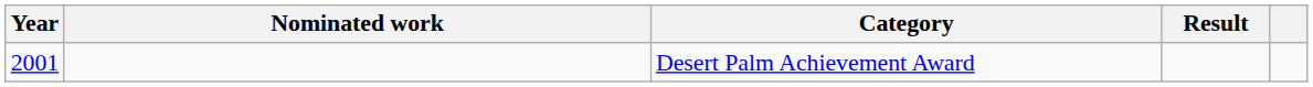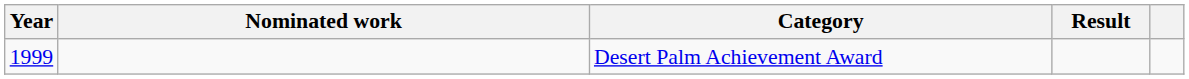 <table class="wikitable sortable">
 <tr>
 <th scope="col" style="width:1em;">Year</th>
 <th scope="col" style="width:39em;">Nominated work</th>
 <th scope="col" style="width:33em;">Category</th>
 <th scope="col" style="width:5em;">Result</th>
 <th scope="col" style="width:2em;" class="unsortable"></th>
 </tr>
 <tr>
-<td><a href='#'>2001</a></td>
+<td><a href='#'>1999</a></td>
 <td></td>
 <td><a href='#'>Desert Palm Achievement Award</a></td>
 <td></td>
 <td style="text-align:center;"></td>
 </tr>
 </table>
